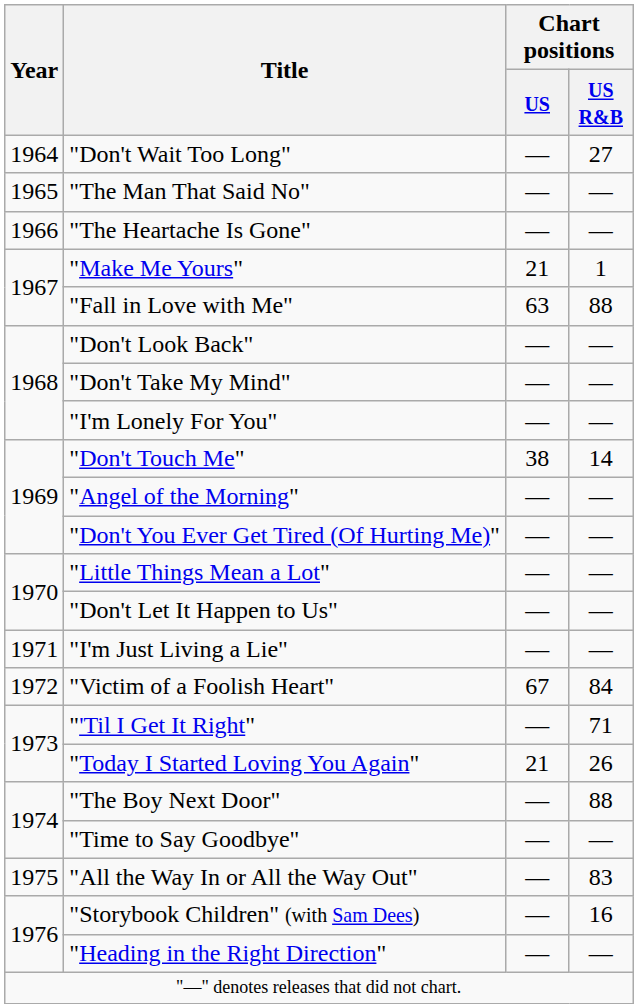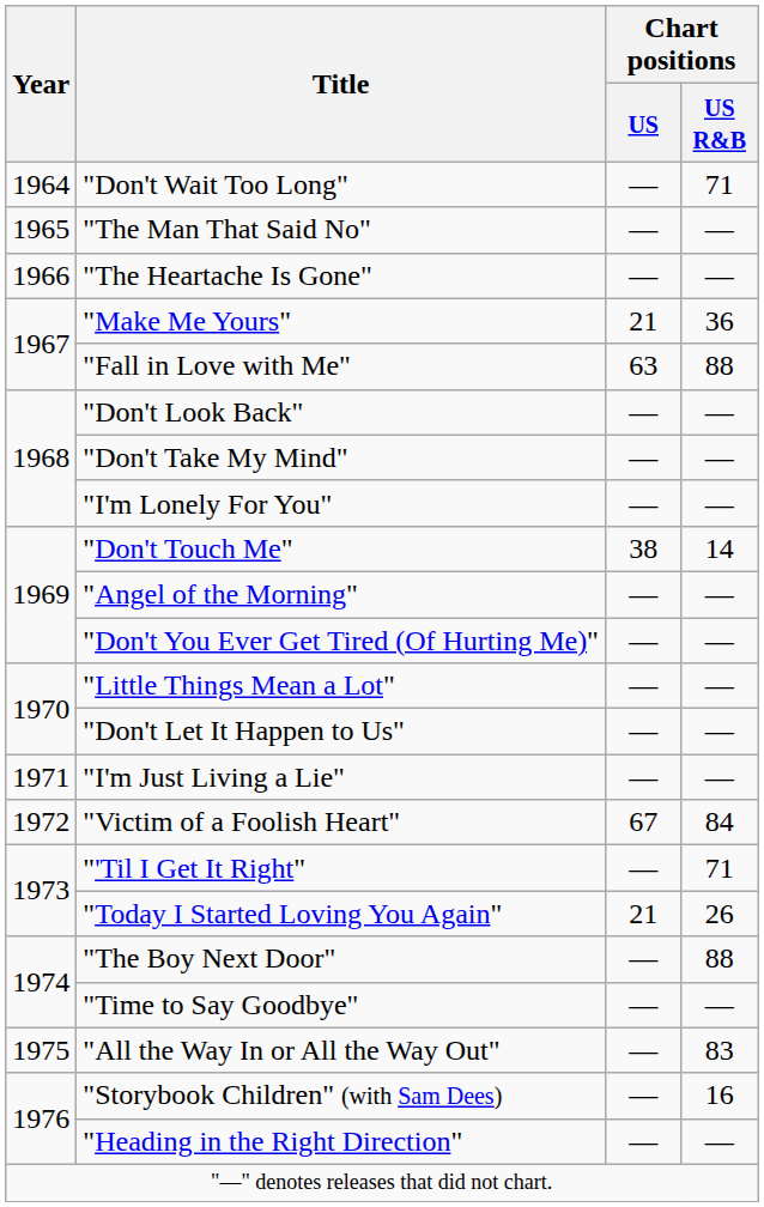 <table class="wikitable">
 <tr>
 <th rowspan="2">Year</th>
 <th rowspan="2">Title</th>
 <th colspan="2">Chart positions</th>
 </tr>
 <tr>
 <th width="35"><small><a href='#'>US</a></small><br></th>
 <th width="35"><small><a href='#'>US R&B</a></small><br></th>
 </tr>
 <tr>
 <td>1964</td>
 <td>"Don't Wait Too Long"</td>
 <td align="center">—</td>
-<td align="center">27</td>
+<td align="center">71</td>
 </tr>
 <tr>
 <td>1965</td>
 <td>"The Man That Said No"</td>
 <td align="center">—</td>
 <td align="center">—</td>
 </tr>
 <tr>
 <td>1966</td>
 <td>"The Heartache Is Gone"</td>
 <td align="center">—</td>
 <td align="center">—</td>
 </tr>
 <tr>
 <td rowspan="2">1967</td>
 <td>"<a href='#'>Make Me Yours</a>"</td>
 <td align="center">21</td>
-<td align="center">1</td>
+<td align="center">36</td>
 </tr>
 <tr>
 <td>"Fall in Love with Me"</td>
 <td align="center">63</td>
 <td align="center">88</td>
 </tr>
 <tr>
 <td rowspan="3">1968</td>
 <td>"Don't Look Back"</td>
 <td align="center">—</td>
 <td align="center">—</td>
 </tr>
 <tr>
 <td>"Don't Take My Mind"</td>
 <td align="center">—</td>
 <td align="center">—</td>
 </tr>
 <tr>
 <td>"I'm Lonely For You"</td>
 <td align="center">—</td>
 <td align="center">—</td>
 </tr>
 <tr>
 <td rowspan="3">1969</td>
 <td>"<a href='#'>Don't Touch Me</a>"</td>
 <td align="center">38</td>
 <td align="center">14</td>
 </tr>
 <tr>
 <td>"<a href='#'>Angel of the Morning</a>"</td>
 <td align="center">—</td>
 <td align="center">—</td>
 </tr>
 <tr>
 <td>"<a href='#'>Don't You Ever Get Tired (Of Hurting Me)</a>"</td>
 <td align="center">—</td>
 <td align="center">—</td>
 </tr>
 <tr>
 <td rowspan="2">1970</td>
 <td>"<a href='#'>Little Things Mean a Lot</a>"</td>
 <td align="center">—</td>
 <td align="center">—</td>
 </tr>
 <tr>
 <td>"Don't Let It Happen to Us"</td>
 <td align="center">—</td>
 <td align="center">—</td>
 </tr>
 <tr>
 <td>1971</td>
 <td>"I'm Just Living a Lie"</td>
 <td align="center">—</td>
 <td align="center">—</td>
 </tr>
 <tr>
 <td>1972</td>
 <td>"Victim of a Foolish Heart"</td>
 <td align="center">67</td>
 <td align="center">84</td>
 </tr>
 <tr>
 <td rowspan="2">1973</td>
 <td>"<a href='#'>'Til I Get It Right</a>"</td>
 <td align="center">—</td>
 <td align="center">71</td>
 </tr>
 <tr>
 <td>"<a href='#'>Today I Started Loving You Again</a>"</td>
 <td align="center">21</td>
 <td align="center">26</td>
 </tr>
 <tr>
 <td rowspan="2">1974</td>
 <td>"The Boy Next Door"</td>
 <td align="center">—</td>
 <td align="center">88</td>
 </tr>
 <tr>
 <td>"Time to Say Goodbye"</td>
 <td align="center">—</td>
 <td align="center">—</td>
 </tr>
 <tr>
 <td>1975</td>
 <td>"All the Way In or All the Way Out"</td>
 <td align="center">—</td>
 <td align="center">83</td>
 </tr>
 <tr>
 <td rowspan="2">1976</td>
 <td>"Storybook Children" <small>(with <a href='#'>Sam Dees</a>)</small></td>
 <td align="center">—</td>
 <td align="center">16</td>
 </tr>
 <tr>
 <td>"<a href='#'>Heading in the Right Direction</a>"</td>
 <td align="center">—</td>
 <td align="center">—</td>
 </tr>
 <tr>
 <td colspan="4" style="text-align:center; font-size:9pt;">"—" denotes releases that did not chart.</td>
 </tr>
 </table>
